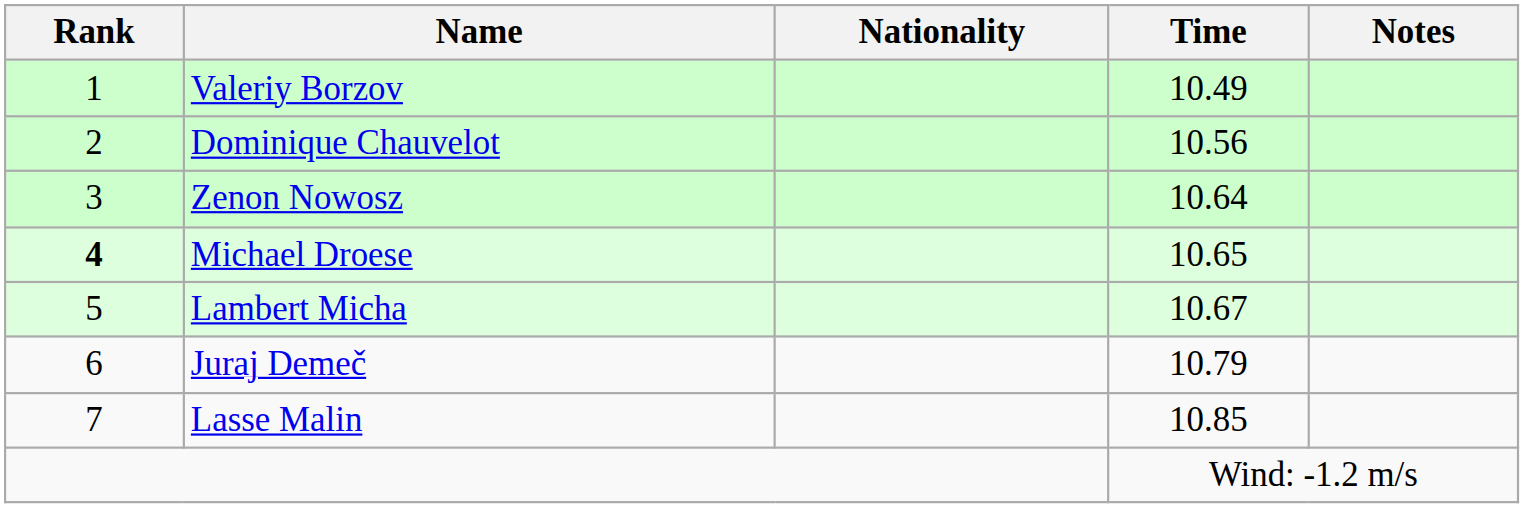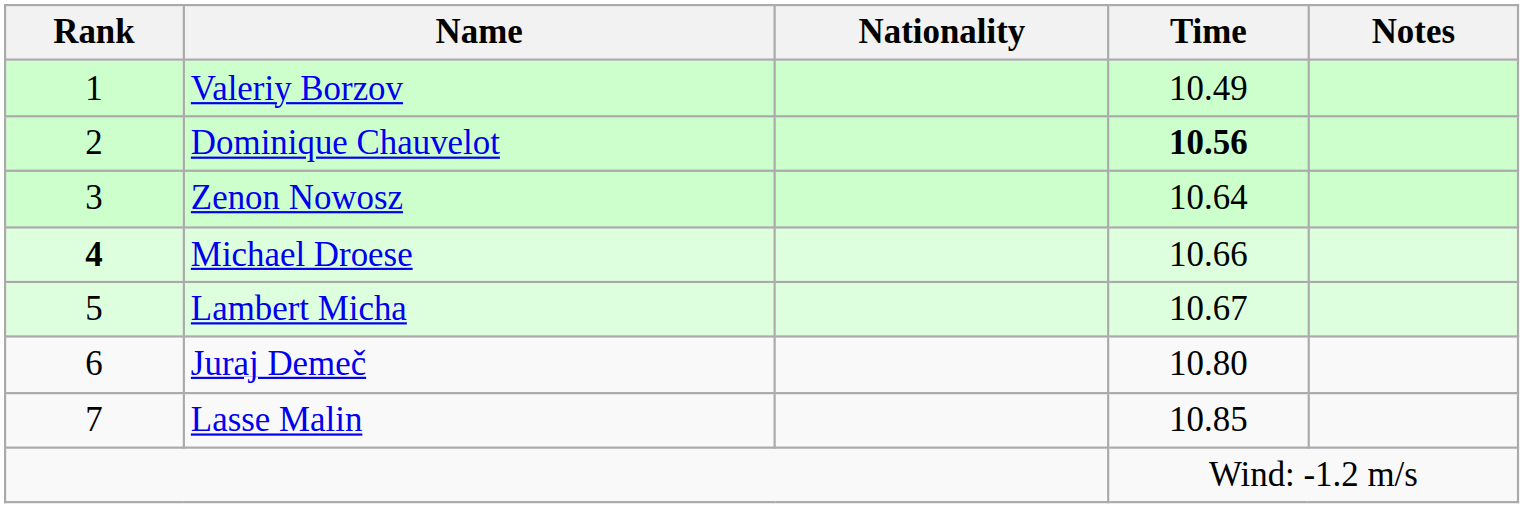 <table class="wikitable sortable" style="text-align:center;width: 55%">
 <tr>
 <th>Rank</th>
 <th>Name</th>
 <th>Nationality</th>
 <th>Time</th>
 <th>Notes</th>
 </tr>
 <tr bgcolor=ccffcc>
 <td>1</td>
 <td align=left><a href='#'>Valeriy Borzov</a></td>
 <td align=left></td>
 <td>10.49</td>
 <td></td>
 </tr>
 <tr bgcolor=ccffcc>
 <td>2</td>
 <td align=left><a href='#'>Dominique Chauvelot</a></td>
 <td align=left></td>
-<td>10.56</td>
+<td><strong>10.56</strong></td>
 <td></td>
 </tr>
 <tr bgcolor=ccffcc>
 <td>3</td>
 <td align=left><a href='#'>Zenon Nowosz</a></td>
 <td align=left></td>
 <td>10.64</td>
 <td></td>
 </tr>
 <tr bgcolor=ddffdd>
 <td><strong>4</strong></td>
 <td align=left><a href='#'>Michael Droese</a></td>
 <td align=left></td>
-<td>10.65</td>
+<td>10.66</td>
 <td></td>
 </tr>
 <tr bgcolor=ddffdd>
 <td>5</td>
 <td align=left><a href='#'>Lambert Micha</a></td>
 <td align=left></td>
 <td>10.67</td>
 <td></td>
 </tr>
 <tr>
 <td>6</td>
 <td align=left><a href='#'>Juraj Demeč</a></td>
 <td align=left></td>
-<td>10.79</td>
+<td>10.80</td>
 <td></td>
 </tr>
 <tr>
 <td>7</td>
 <td align=left><a href='#'>Lasse Malin</a></td>
 <td align=left></td>
 <td>10.85</td>
 <td></td>
 </tr>
 <tr>
 <td colspan="3"></td>
 <td colspan="2">Wind: -1.2 m/s</td>
 </tr>
 </table>
